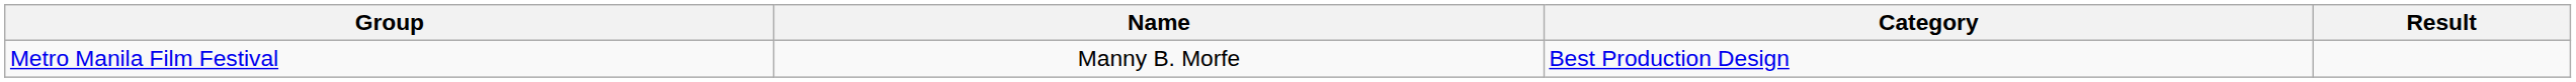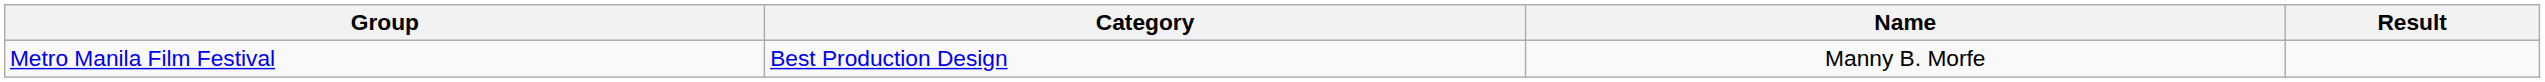 <table | width="90%" class="wikitable sortable">
 <tr>
 <th width="30%">Group</th>
+<th width="30%">Category</th>
 <th width="30%">Name</th>
-<th width="30%">Category</th>
 <th width="10%">Result</th>
 </tr>
 <tr>
 <td align="left"><a href='#'>Metro Manila Film Festival</a></td>
+<td><a href='#'>Best Production Design</a></td>
 <td align="center">Manny B. Morfe</td>
-<td><a href='#'>Best Production Design</a></td>
 <td></td>
 </tr>
 </table>
